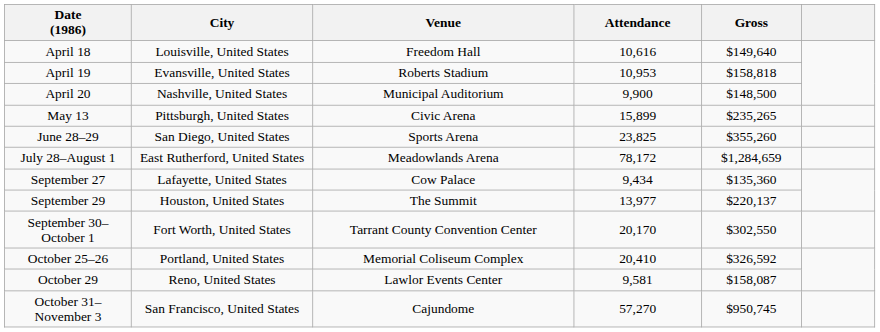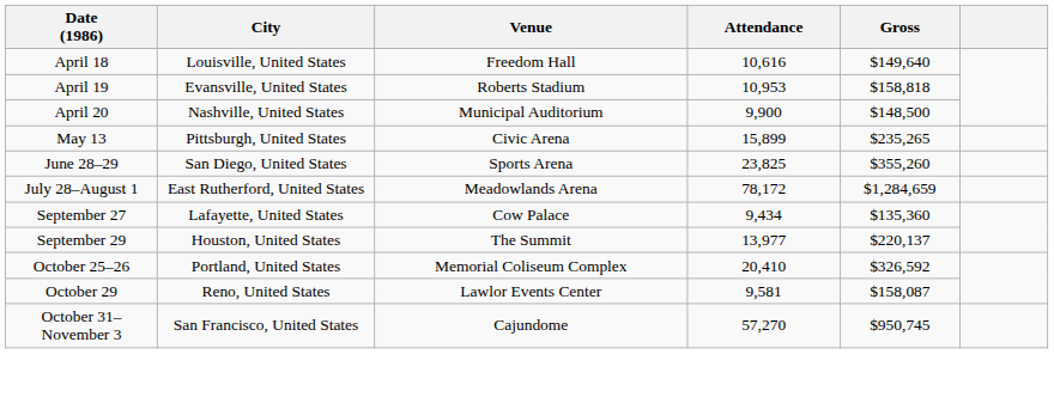 <table class="wikitable sortable plainrowheaders" style="text-align:center;">
 <tr>
 <th scope="col" style="width:9em;">Date<br>(1986)</th>
 <th scope="col" style="width:13em;">City</th>
 <th scope="col" style="width:19em;">Venue</th>
 <th scope="col" style="width:9em;">Attendance</th>
 <th scope="col" style="width:7em;">Gross</th>
 <th scope="col" style="width:5em;" class="unsortable"></th>
 </tr>
 <tr>
 <td>April 18</td>
 <td>Louisville, United States</td>
 <td>Freedom Hall</td>
 <td>10,616</td>
 <td>$149,640</td>
 <td rowspan="3"></td>
 </tr>
 <tr>
 <td>April 19</td>
 <td>Evansville, United States</td>
 <td>Roberts Stadium</td>
 <td>10,953</td>
 <td>$158,818</td>
 </tr>
 <tr>
 <td>April 20</td>
 <td>Nashville, United States</td>
 <td>Municipal Auditorium</td>
 <td>9,900</td>
 <td>$148,500</td>
 </tr>
 <tr>
 <td>May 13</td>
 <td>Pittsburgh, United States</td>
 <td>Civic Arena</td>
 <td>15,899</td>
 <td>$235,265</td>
 <td></td>
 </tr>
 <tr>
 <td>June 28–29</td>
 <td>San Diego, United States</td>
 <td>Sports Arena</td>
 <td>23,825</td>
 <td>$355,260</td>
 <td></td>
 </tr>
 <tr>
 <td>July 28–August 1</td>
 <td>East Rutherford, United States</td>
 <td>Meadowlands Arena</td>
 <td>78,172</td>
 <td>$1,284,659</td>
 <td></td>
 </tr>
 <tr>
 <td>September 27</td>
 <td>Lafayette, United States</td>
 <td>Cow Palace</td>
 <td>9,434</td>
 <td>$135,360</td>
 <td rowspan="2"></td>
 </tr>
 <tr>
 <td>September 29</td>
 <td>Houston, United States</td>
 <td>The Summit</td>
 <td>13,977</td>
 <td>$220,137</td>
 </tr>
 <tr>
-<td>September 30–October 1</td>
-<td>Fort Worth, United States</td>
-<td>Tarrant County Convention Center</td>
-<td>20,170</td>
-<td>$302,550</td>
-<td></td>
-</tr>
-<tr>
 <td>October 25–26</td>
 <td>Portland, United States</td>
 <td>Memorial Coliseum Complex</td>
 <td>20,410</td>
 <td>$326,592</td>
 <td rowspan="2"></td>
 </tr>
 <tr>
 <td>October 29</td>
 <td>Reno, United States</td>
 <td>Lawlor Events Center</td>
 <td>9,581</td>
 <td>$158,087</td>
 </tr>
 <tr>
 <td>October 31–November 3</td>
 <td>San Francisco, United States</td>
 <td>Cajundome</td>
 <td>57,270</td>
 <td>$950,745</td>
 <td></td>
 </tr>
 </table>
